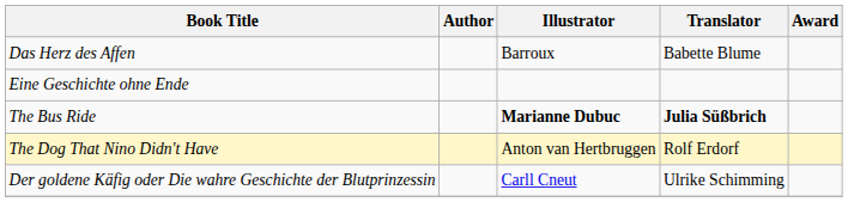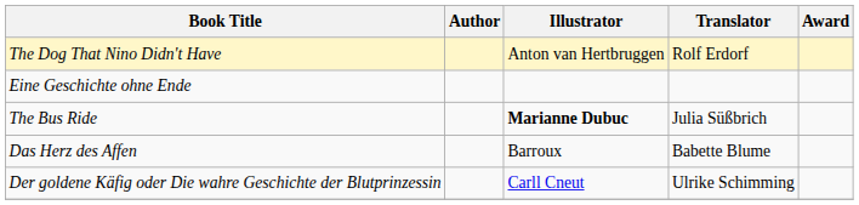 <table class="wikitable sortable mw-collapsible" style="font-size:1.00em; line-height:1.5em;">
 <tr>
 <th scope="col">Book Title</th>
 <th scope="col">Author</th>
 <th scope="col">Illustrator</th>
 <th scope="col">Translator</th>
 <th scope="col">Award</th>
 </tr>
-<tr>
-<td><em>Das Herz des Affen</em></td>
+<tr style="background:#fff7c9">
+<td><em>The Dog That Nino Didn't Have</em></td>
 <td></td>
-<td>Barroux</td>
-<td>Babette Blume</td>
-<td></td>
+<td>Anton van Hertbruggen</td>
+<td>Rolf Erdorf</td>
+<td>  </td>
 </tr>
 <tr>
 <td><em>Eine Geschichte ohne Ende</em></td>
 <td></td>
 <td></td>
 <td></td>
 <td></td>
 </tr>
 <tr>
 <td><em>The Bus Ride</em></td>
 <td></td>
 <td><strong>Marianne Dubuc</strong></td>
-<td><strong>Julia Süßbrich</strong></td>
+<td>Julia Süßbrich</td>
 <td></td>
 </tr>
-<tr style="background:#fff7c9">
-<td><em>The Dog That Nino Didn't Have</em></td>
+<tr>
+<td><em>Das Herz des Affen</em></td>
 <td></td>
-<td>Anton van Hertbruggen</td>
-<td>Rolf Erdorf</td>
-<td>  </td>
+<td>Barroux</td>
+<td>Babette Blume</td>
+<td></td>
 </tr>
 <tr>
 <td><em>Der goldene Käfig oder Die wahre Geschichte der Blutprinzessin</em></td>
 <td></td>
 <td><a href='#'>Carll Cneut</a></td>
 <td>Ulrike Schimming</td>
 <td></td>
 </tr>
 <tr style="background:#fff7c9">
 </tr>
 </table>
